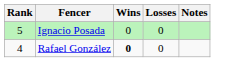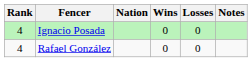 <table class="wikitable sortable" style="text-align:center">
 <tr>
 <th>Rank</th>
 <th>Fencer</th>
+<th>Nation</th>
 <th>Wins</th>
 <th>Losses</th>
 <th>Notes</th>
 </tr>
 <tr bgcolor=bbf3bb>
-<td>5</td>
+<td>4</td>
 <td align=left><a href='#'>Ignacio Posada</a></td>
+<td align=left></td>
 <td>0</td>
 <td>0</td>
 <td></td>
 </tr>
 <tr>
 <td>4</td>
 <td align=left><a href='#'>Rafael González</a></td>
-<td><strong>0</strong></td>
+<td align=left></td>
+<td>0</td>
 <td>0</td>
 <td></td>
 </tr>
 </table>
